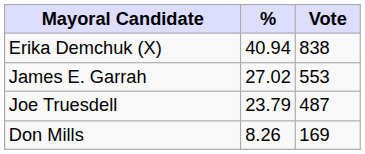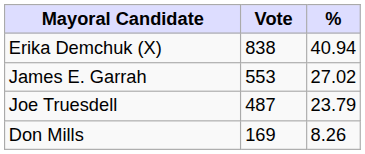 <table class="wikitable">
 <tr>
 <th style="background:#ddf; width:200px;">Mayoral Candidate</th>
+<th style="background:#ddf; width:50px;">Vote</th>
 <th style="background:#ddf; width:30px;">%</th>
-<th style="background:#ddf; width:50px;">Vote</th>
 </tr>
 <tr>
 <td>Erika Demchuk (X)</td>
+<td>838</td>
 <td>40.94</td>
-<td>838</td>
 </tr>
 <tr>
 <td>James E. Garrah</td>
+<td>553</td>
 <td>27.02</td>
-<td>553</td>
 </tr>
 <tr>
 <td>Joe Truesdell</td>
+<td>487</td>
 <td>23.79</td>
-<td>487</td>
 </tr>
 <tr>
 <td>Don Mills</td>
+<td>169</td>
 <td>8.26</td>
-<td>169</td>
 </tr>
 </table>
